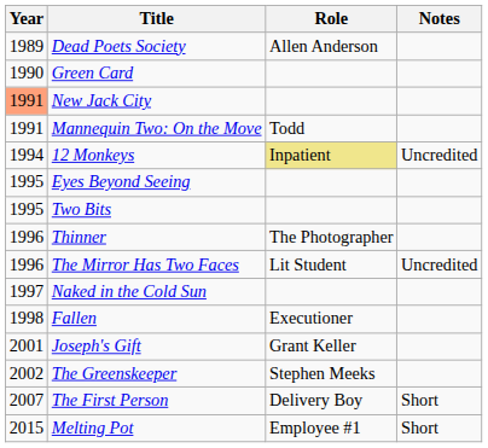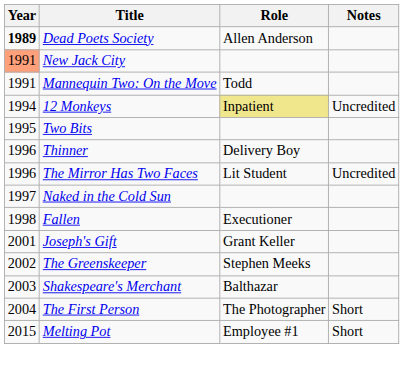 <table class="wikitable">
 <tr>
 <th>Year</th>
 <th>Title</th>
 <th>Role</th>
 <th>Notes</th>
 </tr>
 <tr>
-<td>1989</td>
+<td><strong>1989</strong></td>
 <td><em><a href='#'>Dead Poets Society</a></em></td>
 <td>Allen Anderson</td>
-<td></td>
-</tr>
-<tr>
-<td>1990</td>
-<td><a href='#'><em>Green Card</em></a></td>
-<td></td>
 <td></td>
 </tr>
 <tr>
 <td style="background: lightsalmon;">1991</td>
 <td><em><a href='#'>New Jack City</a></em></td>
 <td></td>
 <td></td>
 </tr>
 <tr .>
 <td>1991</td>
 <td><em><a href='#'>Mannequin Two: On the Move</a></em></td>
 <td>Todd</td>
 <td></td>
 </tr>
 <tr>
 <td>1994</td>
 <td><em><a href='#'>12 Monkeys</a></em></td>
 <td style="background: khaki;">Inpatient</td>
 <td>Uncredited</td>
 </tr>
 <tr>
 <td>1995</td>
-<td><em><a href='#'>Eyes Beyond Seeing</a></em></td>
-<td></td>
-<td></td>
-</tr>
-<tr>
-<td>1995</td>
 <td><em><a href='#'>Two Bits</a></em></td>
 <td></td>
 <td></td>
 </tr>
 <tr>
 <td>1996</td>
 <td><em><a href='#'>Thinner</a></em></td>
-<td>The Photographer</td>
+<td>Delivery Boy</td>
 <td></td>
 </tr>
 <tr>
 <td>1996</td>
 <td><em><a href='#'>The Mirror Has Two Faces</a></em></td>
 <td>Lit Student</td>
 <td>Uncredited</td>
 </tr>
 <tr>
 <td>1997</td>
 <td><em><a href='#'>Naked in the Cold Sun</a></em></td>
 <td></td>
 <td></td>
 </tr>
 <tr>
 <td>1998</td>
 <td><a href='#'><em>Fallen</em></a></td>
 <td>Executioner</td>
 <td></td>
 </tr>
 <tr>
 <td>2001</td>
 <td><em><a href='#'>Joseph's Gift</a></em></td>
 <td>Grant Keller</td>
 <td></td>
 </tr>
 <tr>
 <td>2002</td>
 <td><em><a href='#'>The Greenskeeper</a></em></td>
 <td>Stephen Meeks</td>
 <td></td>
 </tr>
 <tr>
-<td>2007</td>
+<td>2003</td>
+<td><em><a href='#'>Shakespeare's Merchant</a></em></td>
+<td>Balthazar</td>
+<td></td>
+</tr>
+<tr>
+<td>2004</td>
 <td><em><a href='#'>The First Person</a></em></td>
-<td>Delivery Boy</td>
+<td>The Photographer</td>
 <td>Short</td>
 </tr>
 <tr>
 <td>2015</td>
 <td><em><a href='#'>Melting Pot</a></em></td>
 <td>Employee #1</td>
 <td>Short</td>
 </tr>
 </table>
